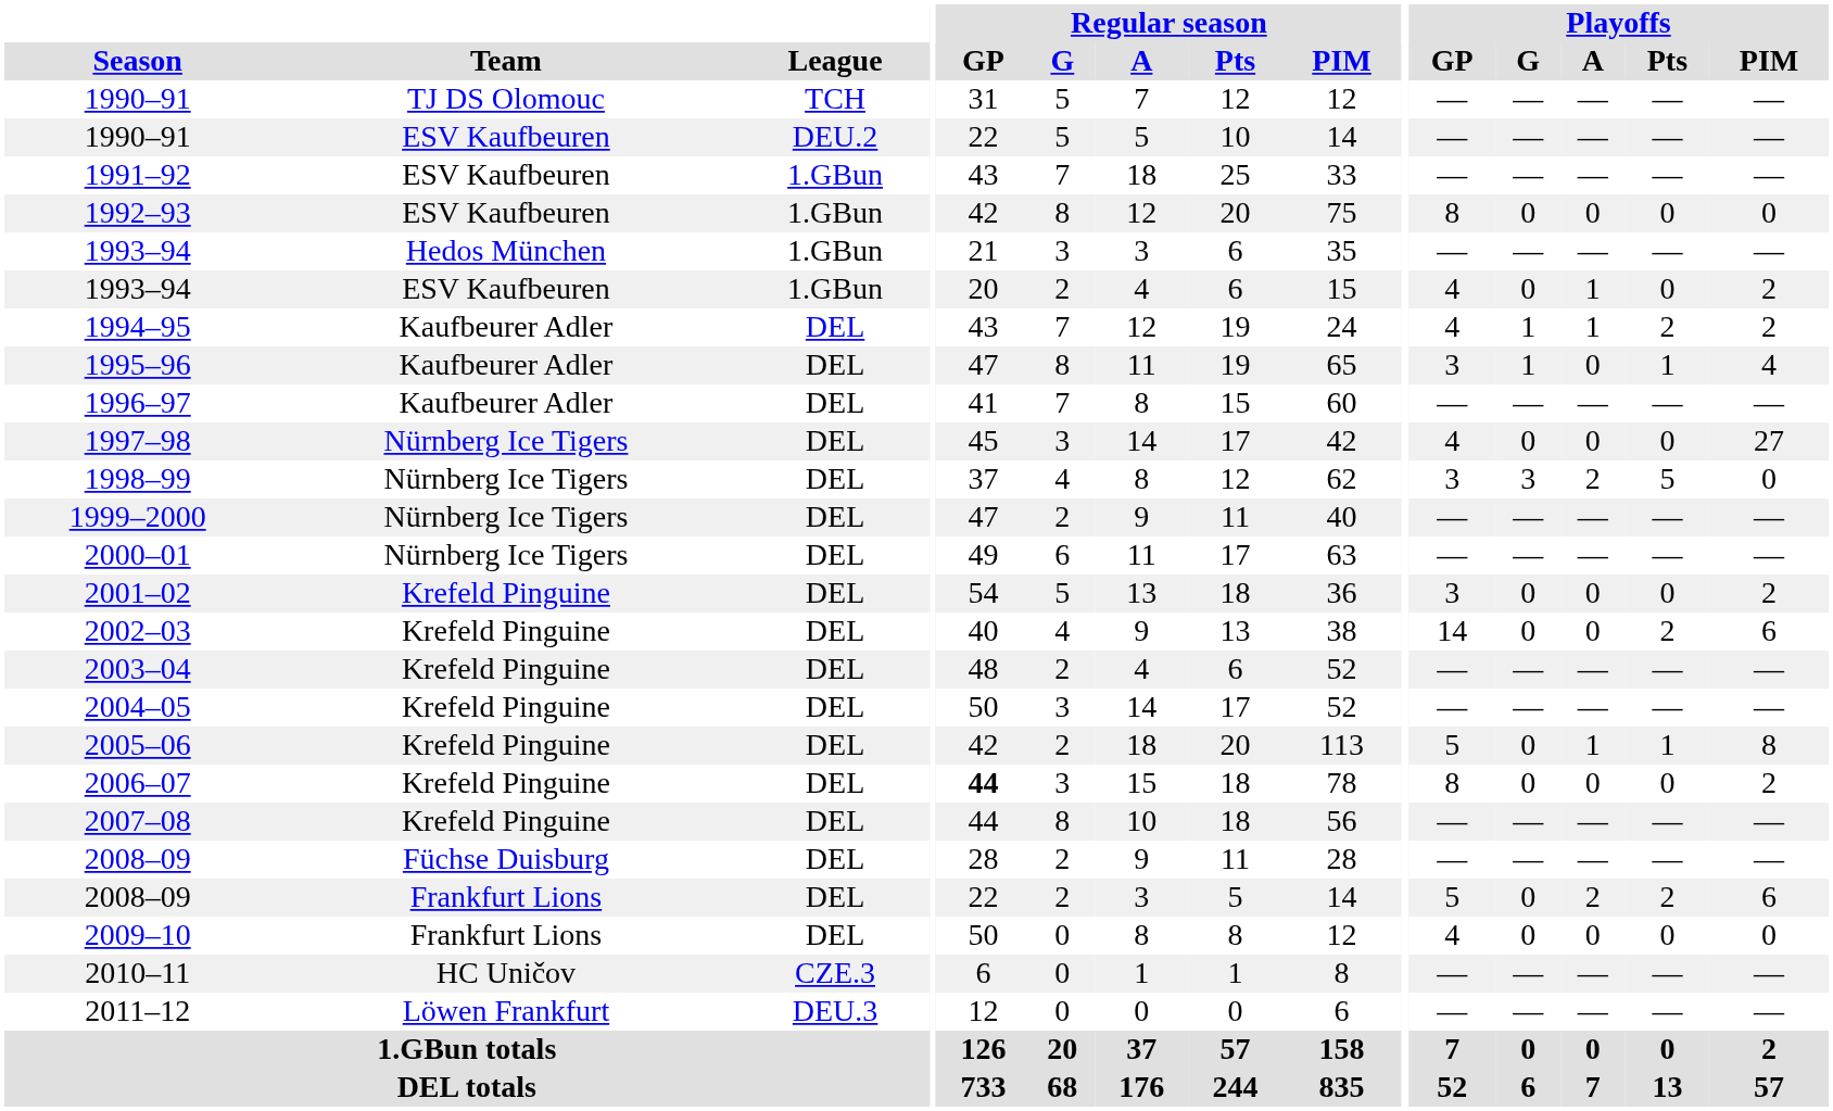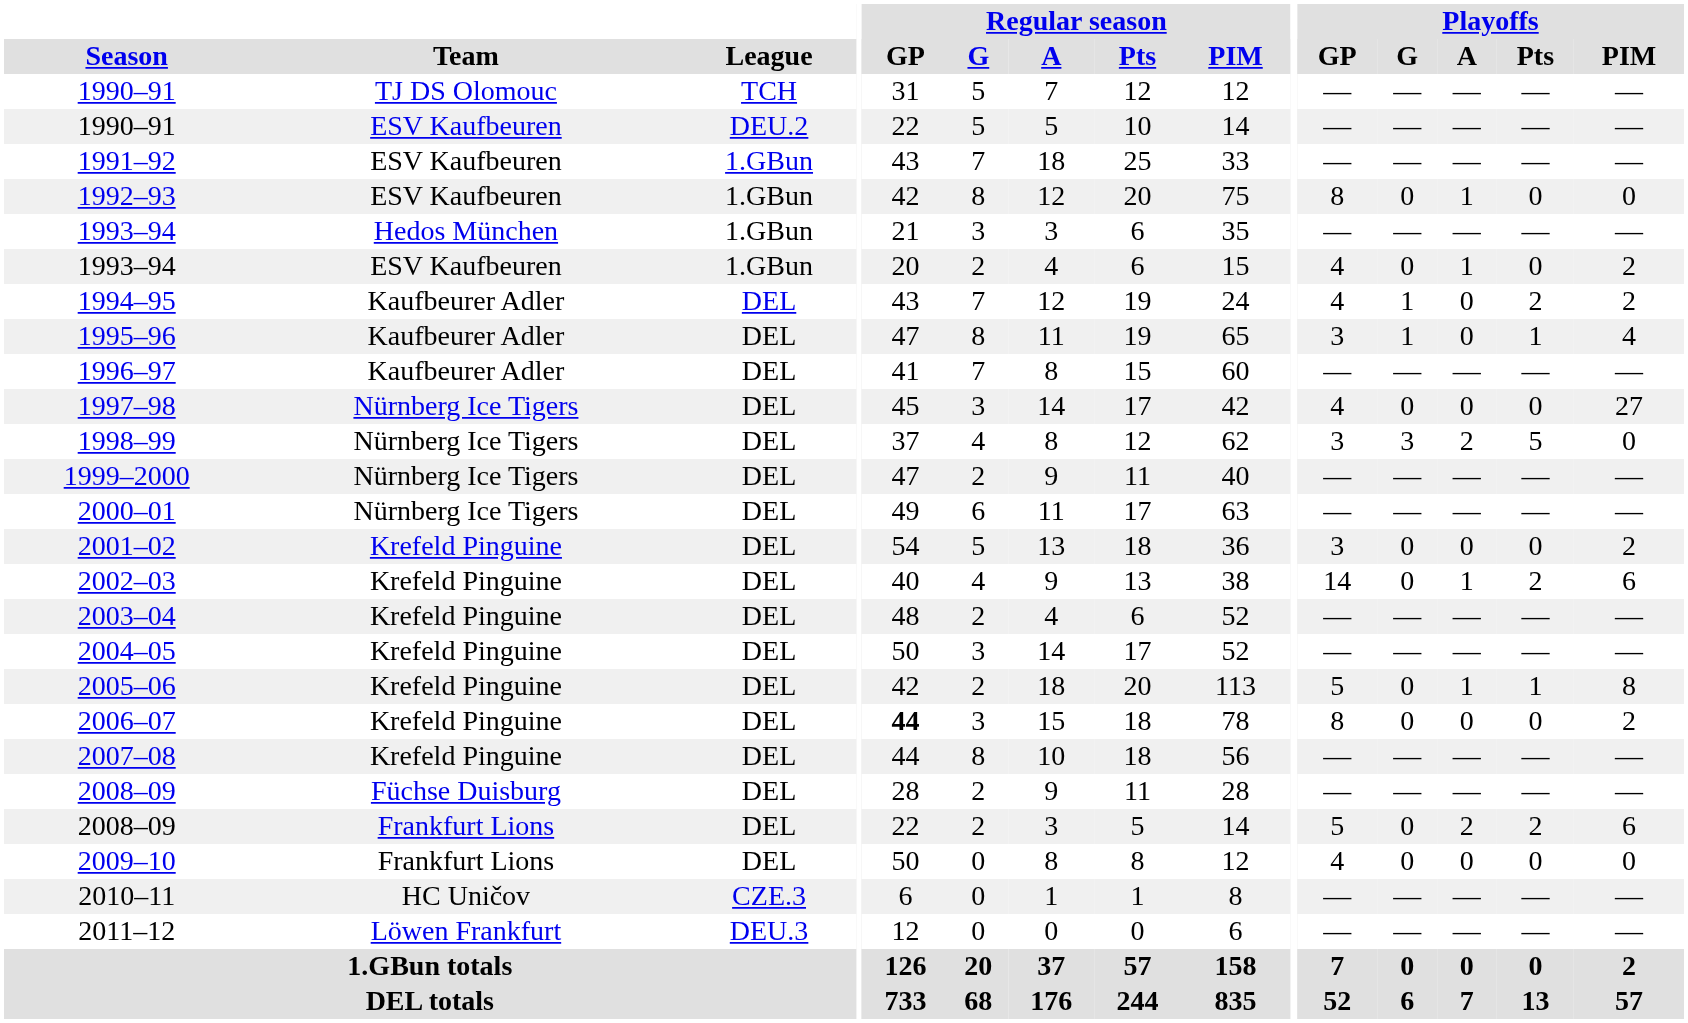 <table border="0" cellpadding="1" cellspacing="0" style="text-align:center; width:60em">
 <tr bgcolor="#e0e0e0">
 <th colspan="3" bgcolor="#ffffff"></th>
 <th rowspan="99" bgcolor="#ffffff"></th>
 <th colspan="5"><a href='#'>Regular season</a></th>
 <th rowspan="99" bgcolor="#ffffff"></th>
 <th colspan="5"><a href='#'>Playoffs</a></th>
 </tr>
 <tr bgcolor="#e0e0e0">
 <th><a href='#'>Season</a></th>
 <th>Team</th>
 <th>League</th>
 <th>GP</th>
 <th><a href='#'>G</a></th>
 <th><a href='#'>A</a></th>
 <th><a href='#'>Pts</a></th>
 <th><a href='#'>PIM</a></th>
 <th>GP</th>
 <th>G</th>
 <th>A</th>
 <th>Pts</th>
 <th>PIM</th>
 </tr>
 <tr>
 <td><a href='#'>1990–91</a></td>
 <td><a href='#'>TJ DS Olomouc</a></td>
 <td><a href='#'>TCH</a></td>
 <td>31</td>
 <td>5</td>
 <td>7</td>
 <td>12</td>
 <td>12</td>
 <td>—</td>
 <td>—</td>
 <td>—</td>
 <td>—</td>
 <td>—</td>
 </tr>
 <tr bgcolor="#f0f0f0">
 <td>1990–91</td>
 <td><a href='#'>ESV Kaufbeuren</a></td>
 <td><a href='#'>DEU.2</a></td>
 <td>22</td>
 <td>5</td>
 <td>5</td>
 <td>10</td>
 <td>14</td>
 <td>—</td>
 <td>—</td>
 <td>—</td>
 <td>—</td>
 <td>—</td>
 </tr>
 <tr>
 <td><a href='#'>1991–92</a></td>
 <td>ESV Kaufbeuren</td>
 <td><a href='#'>1.GBun</a></td>
 <td>43</td>
 <td>7</td>
 <td>18</td>
 <td>25</td>
 <td>33</td>
 <td>—</td>
 <td>—</td>
 <td>—</td>
 <td>—</td>
 <td>—</td>
 </tr>
 <tr bgcolor="#f0f0f0">
 <td><a href='#'>1992–93</a></td>
 <td>ESV Kaufbeuren</td>
 <td>1.GBun</td>
 <td>42</td>
 <td>8</td>
 <td>12</td>
 <td>20</td>
 <td>75</td>
 <td>8</td>
 <td>0</td>
-<td>0</td>
+<td>1</td>
 <td>0</td>
 <td>0</td>
 </tr>
 <tr>
 <td><a href='#'>1993–94</a></td>
 <td><a href='#'>Hedos München</a></td>
 <td>1.GBun</td>
 <td>21</td>
 <td>3</td>
 <td>3</td>
 <td>6</td>
 <td>35</td>
 <td>—</td>
 <td>—</td>
 <td>—</td>
 <td>—</td>
 <td>—</td>
 </tr>
 <tr bgcolor="#f0f0f0">
 <td>1993–94</td>
 <td>ESV Kaufbeuren</td>
 <td>1.GBun</td>
 <td>20</td>
 <td>2</td>
 <td>4</td>
 <td>6</td>
 <td>15</td>
 <td>4</td>
 <td>0</td>
 <td>1</td>
 <td>0</td>
 <td>2</td>
 </tr>
 <tr>
 <td><a href='#'>1994–95</a></td>
 <td>Kaufbeurer Adler</td>
 <td><a href='#'>DEL</a></td>
 <td>43</td>
 <td>7</td>
 <td>12</td>
 <td>19</td>
 <td>24</td>
 <td>4</td>
 <td>1</td>
-<td>1</td>
+<td>0</td>
 <td>2</td>
 <td>2</td>
 </tr>
 <tr bgcolor="#f0f0f0">
 <td><a href='#'>1995–96</a></td>
 <td>Kaufbeurer Adler</td>
 <td>DEL</td>
 <td>47</td>
 <td>8</td>
 <td>11</td>
 <td>19</td>
 <td>65</td>
 <td>3</td>
 <td>1</td>
 <td>0</td>
 <td>1</td>
 <td>4</td>
 </tr>
 <tr>
 <td><a href='#'>1996–97</a></td>
 <td>Kaufbeurer Adler</td>
 <td>DEL</td>
 <td>41</td>
 <td>7</td>
 <td>8</td>
 <td>15</td>
 <td>60</td>
 <td>—</td>
 <td>—</td>
 <td>—</td>
 <td>—</td>
 <td>—</td>
 </tr>
 <tr bgcolor="#f0f0f0">
 <td><a href='#'>1997–98</a></td>
 <td><a href='#'>Nürnberg Ice Tigers</a></td>
 <td>DEL</td>
 <td>45</td>
 <td>3</td>
 <td>14</td>
 <td>17</td>
 <td>42</td>
 <td>4</td>
 <td>0</td>
 <td>0</td>
 <td>0</td>
 <td>27</td>
 </tr>
 <tr>
 <td><a href='#'>1998–99</a></td>
 <td>Nürnberg Ice Tigers</td>
 <td>DEL</td>
 <td>37</td>
 <td>4</td>
 <td>8</td>
 <td>12</td>
 <td>62</td>
 <td>3</td>
 <td>3</td>
 <td>2</td>
 <td>5</td>
 <td>0</td>
 </tr>
 <tr bgcolor="#f0f0f0">
 <td><a href='#'>1999–2000</a></td>
 <td>Nürnberg Ice Tigers</td>
 <td>DEL</td>
 <td>47</td>
 <td>2</td>
 <td>9</td>
 <td>11</td>
 <td>40</td>
 <td>—</td>
 <td>—</td>
 <td>—</td>
 <td>—</td>
 <td>—</td>
 </tr>
 <tr>
 <td><a href='#'>2000–01</a></td>
 <td>Nürnberg Ice Tigers</td>
 <td>DEL</td>
 <td>49</td>
 <td>6</td>
 <td>11</td>
 <td>17</td>
 <td>63</td>
 <td>—</td>
 <td>—</td>
 <td>—</td>
 <td>—</td>
 <td>—</td>
 </tr>
 <tr bgcolor="#f0f0f0">
 <td><a href='#'>2001–02</a></td>
 <td><a href='#'>Krefeld Pinguine</a></td>
 <td>DEL</td>
 <td>54</td>
 <td>5</td>
 <td>13</td>
 <td>18</td>
 <td>36</td>
 <td>3</td>
 <td>0</td>
 <td>0</td>
 <td>0</td>
 <td>2</td>
 </tr>
 <tr>
 <td><a href='#'>2002–03</a></td>
 <td>Krefeld Pinguine</td>
 <td>DEL</td>
 <td>40</td>
 <td>4</td>
 <td>9</td>
 <td>13</td>
 <td>38</td>
 <td>14</td>
 <td>0</td>
-<td>0</td>
+<td>1</td>
 <td>2</td>
 <td>6</td>
 </tr>
 <tr bgcolor="#f0f0f0">
 <td><a href='#'>2003–04</a></td>
 <td>Krefeld Pinguine</td>
 <td>DEL</td>
 <td>48</td>
 <td>2</td>
 <td>4</td>
 <td>6</td>
 <td>52</td>
 <td>—</td>
 <td>—</td>
 <td>—</td>
 <td>—</td>
 <td>—</td>
 </tr>
 <tr>
 <td><a href='#'>2004–05</a></td>
 <td>Krefeld Pinguine</td>
 <td>DEL</td>
 <td>50</td>
 <td>3</td>
 <td>14</td>
 <td>17</td>
 <td>52</td>
 <td>—</td>
 <td>—</td>
 <td>—</td>
 <td>—</td>
 <td>—</td>
 </tr>
 <tr bgcolor="#f0f0f0">
 <td><a href='#'>2005–06</a></td>
 <td>Krefeld Pinguine</td>
 <td>DEL</td>
 <td>42</td>
 <td>2</td>
 <td>18</td>
 <td>20</td>
 <td>113</td>
 <td>5</td>
 <td>0</td>
 <td>1</td>
 <td>1</td>
 <td>8</td>
 </tr>
 <tr>
 <td><a href='#'>2006–07</a></td>
 <td>Krefeld Pinguine</td>
 <td>DEL</td>
 <td><strong>44</strong></td>
 <td>3</td>
 <td>15</td>
 <td>18</td>
 <td>78</td>
 <td>8</td>
 <td>0</td>
 <td>0</td>
 <td>0</td>
 <td>2</td>
 </tr>
 <tr bgcolor="#f0f0f0">
 <td><a href='#'>2007–08</a></td>
 <td>Krefeld Pinguine</td>
 <td>DEL</td>
 <td>44</td>
 <td>8</td>
 <td>10</td>
 <td>18</td>
 <td>56</td>
 <td>—</td>
 <td>—</td>
 <td>—</td>
 <td>—</td>
 <td>—</td>
 </tr>
 <tr>
 <td><a href='#'>2008–09</a></td>
 <td><a href='#'>Füchse Duisburg</a></td>
 <td>DEL</td>
 <td>28</td>
 <td>2</td>
 <td>9</td>
 <td>11</td>
 <td>28</td>
 <td>—</td>
 <td>—</td>
 <td>—</td>
 <td>—</td>
 <td>—</td>
 </tr>
 <tr bgcolor="#f0f0f0">
 <td>2008–09</td>
 <td><a href='#'>Frankfurt Lions</a></td>
 <td>DEL</td>
 <td>22</td>
 <td>2</td>
 <td>3</td>
 <td>5</td>
 <td>14</td>
 <td>5</td>
 <td>0</td>
 <td>2</td>
 <td>2</td>
 <td>6</td>
 </tr>
 <tr>
 <td><a href='#'>2009–10</a></td>
 <td>Frankfurt Lions</td>
 <td>DEL</td>
 <td>50</td>
 <td>0</td>
 <td>8</td>
 <td>8</td>
 <td>12</td>
 <td>4</td>
 <td>0</td>
 <td>0</td>
 <td>0</td>
 <td>0</td>
 </tr>
 <tr bgcolor="#f0f0f0">
 <td>2010–11</td>
 <td>HC Uničov</td>
 <td><a href='#'>CZE.3</a></td>
 <td>6</td>
 <td>0</td>
 <td>1</td>
 <td>1</td>
 <td>8</td>
 <td>—</td>
 <td>—</td>
 <td>—</td>
 <td>—</td>
 <td>—</td>
 </tr>
 <tr>
 <td>2011–12</td>
 <td><a href='#'>Löwen Frankfurt</a></td>
 <td><a href='#'>DEU.3</a></td>
 <td>12</td>
 <td>0</td>
 <td>0</td>
 <td>0</td>
 <td>6</td>
 <td>—</td>
 <td>—</td>
 <td>—</td>
 <td>—</td>
 <td>—</td>
 </tr>
 <tr bgcolor="#e0e0e0">
 <th colspan="3">1.GBun totals</th>
 <th>126</th>
 <th>20</th>
 <th>37</th>
 <th>57</th>
 <th>158</th>
 <th>7</th>
 <th>0</th>
 <th>0</th>
 <th>0</th>
 <th>2</th>
 </tr>
 <tr bgcolor="#e0e0e0">
 <th colspan="3">DEL totals</th>
 <th>733</th>
 <th>68</th>
 <th>176</th>
 <th>244</th>
 <th>835</th>
 <th>52</th>
 <th>6</th>
 <th>7</th>
 <th>13</th>
 <th>57</th>
 </tr>
 </table>
